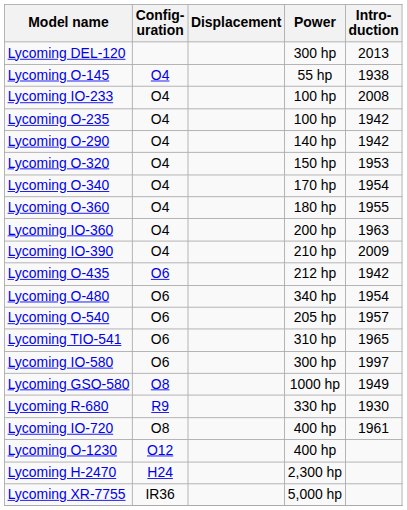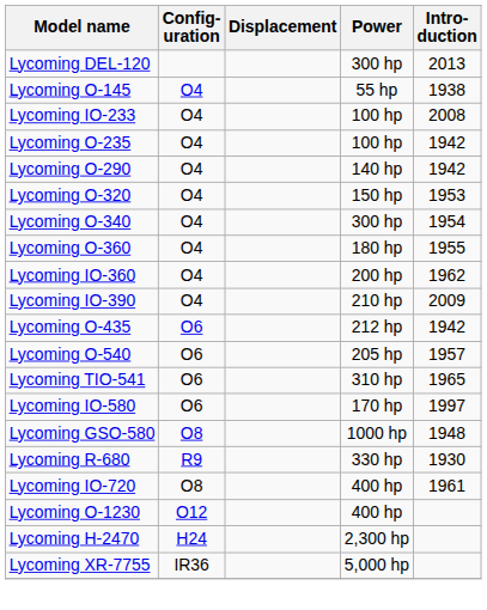 <table class="wikitable sortable">
 <tr>
 <th>Model name</th>
 <th>Config-<br>uration</th>
 <th>Displacement</th>
 <th>Power</th>
 <th>Intro-<br>duction</th>
 </tr>
 <tr>
 <td align=left><a href='#'>Lycoming DEL-120</a></td>
 <td align=center></td>
 <td align=center></td>
 <td align=center>300 hp</td>
 <td align=center>2013</td>
 </tr>
 <tr>
 <td align=left><a href='#'>Lycoming O-145</a></td>
 <td align=center><a href='#'>O4</a></td>
 <td align=center></td>
 <td align=center>55 hp</td>
 <td align=center>1938</td>
 </tr>
 <tr>
 <td align=left><a href='#'>Lycoming IO-233</a></td>
 <td align=center>O4</td>
 <td align=center></td>
 <td align=center>100 hp</td>
 <td align=center>2008</td>
 </tr>
 <tr>
 <td align=left><a href='#'>Lycoming O-235</a></td>
 <td align=center>O4</td>
 <td align=center></td>
 <td align=center>100 hp</td>
 <td align=center>1942</td>
 </tr>
 <tr>
 <td align=left><a href='#'>Lycoming O-290</a></td>
 <td align=center>O4</td>
 <td align=center></td>
 <td align=center>140 hp</td>
 <td align=center>1942</td>
 </tr>
 <tr>
 <td align=left><a href='#'>Lycoming O-320</a></td>
 <td align=center>O4</td>
 <td align=center></td>
 <td align=center>150 hp</td>
 <td align=center>1953</td>
 </tr>
 <tr>
 <td align=left><a href='#'>Lycoming O-340</a></td>
 <td align=center>O4</td>
 <td align=center></td>
-<td align=center>170 hp</td>
+<td align=center>300 hp</td>
 <td align=center>1954</td>
 </tr>
 <tr>
 <td align=left><a href='#'>Lycoming O-360</a></td>
 <td align=center>O4</td>
 <td align=center></td>
 <td align=center>180 hp</td>
 <td align=center>1955</td>
 </tr>
 <tr>
 <td align=left><a href='#'>Lycoming IO-360</a></td>
 <td align=center>O4</td>
 <td align=center></td>
 <td align=center>200 hp</td>
-<td align=center>1963</td>
+<td align=center>1962</td>
 </tr>
 <tr>
 <td align=left><a href='#'>Lycoming IO-390</a></td>
 <td align=center>O4</td>
 <td align=center></td>
 <td align=center>210 hp</td>
 <td align=center>2009</td>
 </tr>
 <tr>
 <td align=left><a href='#'>Lycoming O-435</a></td>
 <td align=center><a href='#'>O6</a></td>
 <td align=center></td>
 <td align=center>212 hp</td>
 <td align=center>1942</td>
-</tr>
-<tr>
-<td align=left><a href='#'>Lycoming O-480</a></td>
-<td align=center>O6</td>
-<td align=center></td>
-<td align=center>340 hp</td>
-<td align=center>1954</td>
 </tr>
 <tr>
 <td align=left><a href='#'>Lycoming O-540</a></td>
 <td align=center>O6</td>
 <td align=center></td>
 <td align=center>205 hp</td>
 <td align=center>1957</td>
 </tr>
 <tr>
 <td align=left><a href='#'>Lycoming TIO-541</a></td>
 <td align=center>O6</td>
 <td align=center></td>
 <td align=center>310 hp</td>
 <td align=center>1965</td>
 </tr>
 <tr>
 <td align=left><a href='#'>Lycoming IO-580</a></td>
 <td align=center>O6</td>
 <td align=center></td>
-<td align=center>300 hp</td>
+<td align=center>170 hp</td>
 <td align=center>1997</td>
 </tr>
 <tr>
 <td align=left><a href='#'>Lycoming GSO-580</a></td>
 <td align=center><a href='#'>O8</a></td>
 <td align=center></td>
 <td align=center>1000 hp</td>
-<td align=center>1949</td>
+<td align=center>1948</td>
 </tr>
 <tr>
 <td align=left><a href='#'>Lycoming R-680</a></td>
 <td align=center><a href='#'>R9</a></td>
 <td align=center></td>
 <td align=center>330 hp</td>
 <td align=center>1930</td>
 </tr>
 <tr>
 <td align=left><a href='#'>Lycoming IO-720</a></td>
 <td align=center>O8</td>
 <td align=center></td>
 <td align=center>400 hp</td>
 <td align=center>1961</td>
 </tr>
 <tr>
 <td align=left><a href='#'>Lycoming O-1230</a></td>
 <td align=center><a href='#'>O12</a></td>
 <td align=center></td>
 <td align=center>400 hp</td>
 <td align=center></td>
 </tr>
 <tr>
 <td align=left><a href='#'>Lycoming H-2470</a></td>
 <td align=center><a href='#'>H24</a></td>
 <td align=center></td>
 <td align=center>2,300 hp</td>
 <td align=center></td>
 </tr>
 <tr>
 <td align=left><a href='#'>Lycoming XR-7755</a></td>
 <td align=center>IR36</td>
 <td align=center></td>
 <td align=center>5,000 hp</td>
 <td align=center></td>
 </tr>
 <tr>
 </tr>
 </table>
